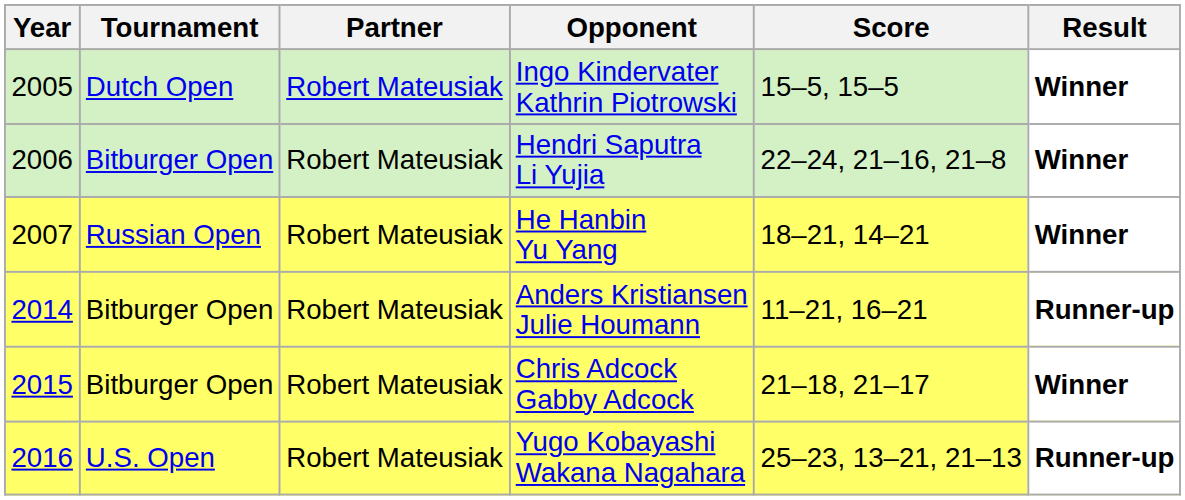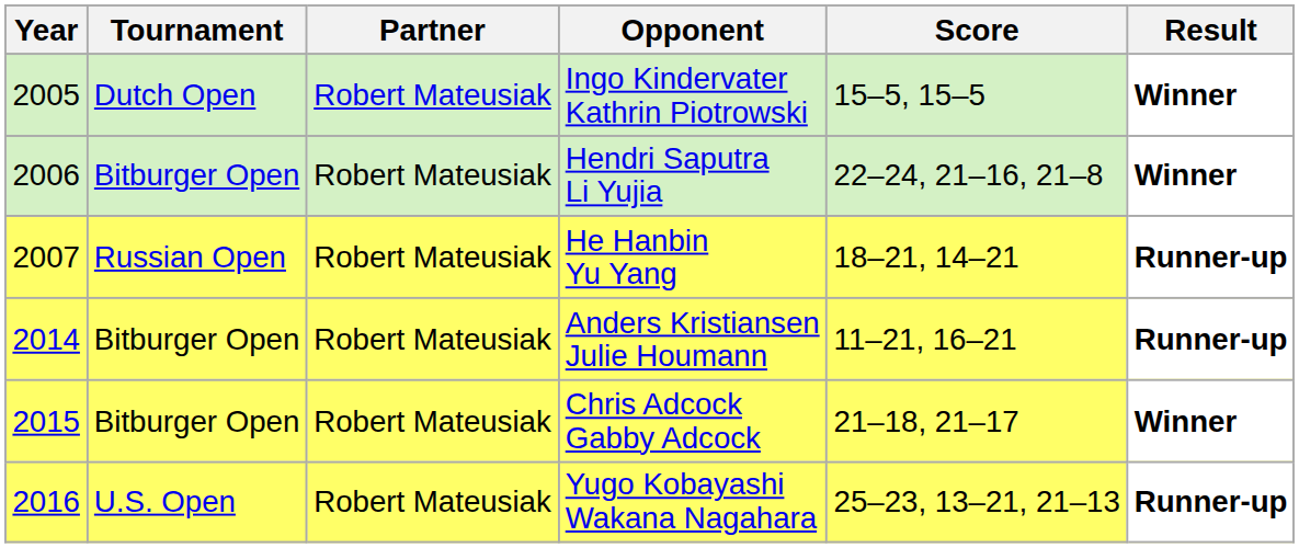 <table class="sortable wikitable" style="font-size: 90%;">
 <tr>
 <th>Year</th>
 <th>Tournament</th>
 <th>Partner</th>
 <th>Opponent</th>
 <th>Score</th>
 <th>Result</th>
 </tr>
 <tr style="background:#D4F1C5">
 <td align="center">2005</td>
 <td align="left"><a href='#'>Dutch Open</a></td>
 <td align="left"> <a href='#'>Robert Mateusiak</a></td>
 <td align="left"> <a href='#'>Ingo Kindervater</a><br> <a href='#'>Kathrin Piotrowski</a></td>
 <td align="left">15–5, 15–5</td>
 <td style="text-align:left; background:white"> <strong>Winner</strong></td>
 </tr>
 <tr style="background:#D4F1C5">
 <td align="center">2006</td>
 <td align="left"><a href='#'>Bitburger Open</a></td>
 <td align="left"> Robert Mateusiak</td>
 <td align="left"> <a href='#'>Hendri Saputra</a><br> <a href='#'>Li Yujia</a></td>
 <td align="left">22–24, 21–16, 21–8</td>
 <td style="text-align:left; background:white"> <strong>Winner</strong></td>
 </tr>
 <tr style="background:#FFFF67">
 <td align="center">2007</td>
 <td align="left"><a href='#'>Russian Open</a></td>
 <td align="left"> Robert Mateusiak</td>
 <td align="left"> <a href='#'>He Hanbin</a><br> <a href='#'>Yu Yang</a></td>
 <td align="left">18–21, 14–21</td>
-<td style="text-align:left; background:white"> <strong>Winner</strong></td>
+<td style="text-align:left; background:white"> <strong>Runner-up</strong></td>
 </tr>
 <tr style="background:#FFFF67">
 <td align="center"><a href='#'>2014</a></td>
 <td align="left">Bitburger Open</td>
 <td align="left"> Robert Mateusiak</td>
 <td align="left"> <a href='#'>Anders Kristiansen</a><br> <a href='#'>Julie Houmann</a></td>
 <td align="left">11–21, 16–21</td>
 <td style="text-align:left; background:white"> <strong>Runner-up</strong></td>
 </tr>
 <tr style="background:#FFFF67">
 <td align="center"><a href='#'>2015</a></td>
 <td align="left">Bitburger Open</td>
 <td align="left"> Robert Mateusiak</td>
 <td align="left"> <a href='#'>Chris Adcock</a><br> <a href='#'>Gabby Adcock</a></td>
 <td align="left">21–18, 21–17</td>
 <td style="text-align:left; background:white"> <strong>Winner</strong></td>
 </tr>
 <tr style="background:#FFFF67">
 <td align="center"><a href='#'>2016</a></td>
 <td align="left"><a href='#'>U.S. Open</a></td>
 <td align="left"> Robert Mateusiak</td>
 <td align="left"> <a href='#'>Yugo Kobayashi</a><br> <a href='#'>Wakana Nagahara</a></td>
 <td align="left">25–23, 13–21, 21–13</td>
 <td style="text-align:left; background:white"> <strong>Runner-up</strong></td>
 </tr>
 </table>
